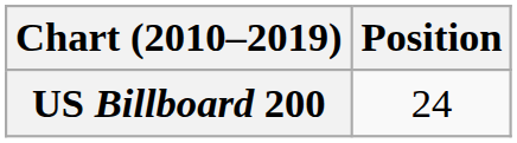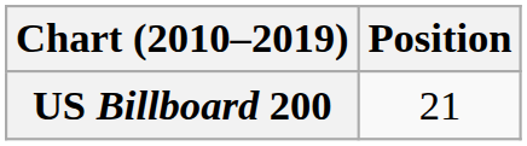 <table class="wikitable plainrowheaders" style="text-align:center">
 <tr>
 <th scope="col">Chart (2010–2019)</th>
 <th scope="col">Position</th>
 </tr>
 <tr>
 <th scope="row">US <em>Billboard</em> 200</th>
-<td>24</td>
+<td>21</td>
 </tr>
 </table>
